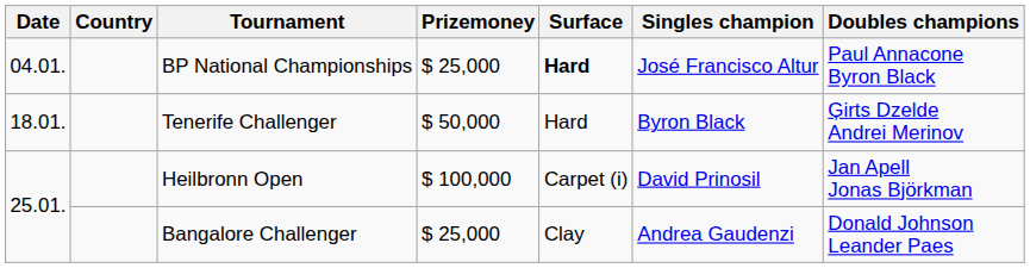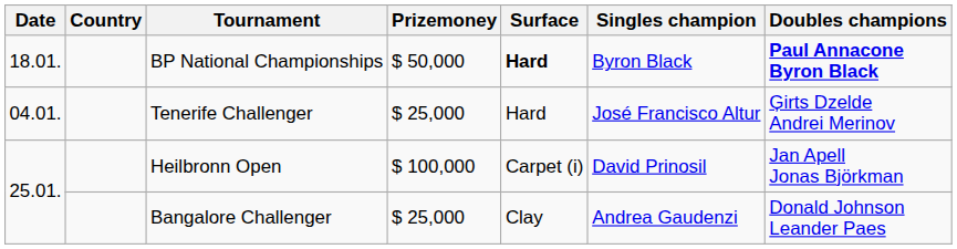 <table class="sortable wikitable" style=font-size:97%>
 <tr>
 <th>Date</th>
 <th>Country</th>
 <th>Tournament</th>
 <th>Prizemoney</th>
 <th>Surface</th>
 <th>Singles champion</th>
 <th>Doubles champions</th>
 </tr>
 <tr>
+<td>18.01.</td>
+<td></td>
+<td>BP National Championships</td>
+<td>$ 50,000</td>
+<td><strong>Hard</strong></td>
+<td> <a href='#'>Byron Black</a></td>
+<td><strong> <a href='#'>Paul Annacone</a><br> <a href='#'>Byron Black</a></strong></td>
+</tr>
+<tr>
 <td>04.01.</td>
 <td></td>
-<td>BP National Championships</td>
+<td>Tenerife Challenger</td>
 <td>$ 25,000</td>
-<td><strong>Hard</strong></td>
+<td>Hard</td>
 <td> <a href='#'>José Francisco Altur</a></td>
-<td> <a href='#'>Paul Annacone</a><br> <a href='#'>Byron Black</a></td>
-</tr>
-<tr>
-<td>18.01.</td>
-<td></td>
-<td>Tenerife Challenger</td>
-<td>$ 50,000</td>
-<td>Hard</td>
-<td> <a href='#'>Byron Black</a></td>
 <td> <a href='#'>Ģirts Dzelde</a><br> <a href='#'>Andrei Merinov</a></td>
 </tr>
 <tr>
 <td rowspan="2">25.01.</td>
 <td></td>
 <td>Heilbronn Open</td>
 <td>$ 100,000</td>
 <td>Carpet (i)</td>
 <td> <a href='#'>David Prinosil</a></td>
 <td> <a href='#'>Jan Apell</a><br> <a href='#'>Jonas Björkman</a></td>
 </tr>
 <tr>
 <td></td>
 <td>Bangalore Challenger</td>
 <td>$ 25,000</td>
 <td>Clay</td>
 <td> <a href='#'>Andrea Gaudenzi</a></td>
 <td> <a href='#'>Donald Johnson</a><br> <a href='#'>Leander Paes</a></td>
 </tr>
 </table>
